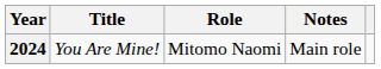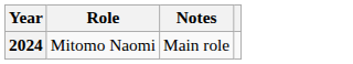 <table class="wikitable plainrowheaders">
 <tr>
 <th scope="col">Year</th>
-<th scope="col">Title</th>
 <th scope="col">Role</th>
 <th scope="col" class="unsortable">Notes</th>
 <th scope="col" class="unsortable"></th>
 </tr>
 <tr>
 <th scope="row">2024</th>
-<td><em>You Are Mine!</em></td>
 <td>Mitomo Naomi</td>
 <td>Main role</td>
 <td style="text-align:center"></td>
 </tr>
 </table>
